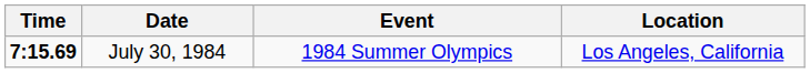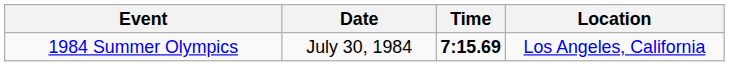 <table class="wikitable" style="font-size: 95%; text-align:center">
 <tr>
+<th width=230>Event</th>
+<th width=125>Date</th>
 <th width=50>Time</th>
-<th width=125>Date</th>
-<th width=230>Event</th>
 <th width=180>Location</th>
 </tr>
 <tr>
+<td><a href='#'>1984 Summer Olympics</a></td>
+<td>July 30, 1984</td>
 <td><strong>7:15.69</strong></td>
-<td>July 30, 1984</td>
-<td><a href='#'>1984 Summer Olympics</a></td>
 <td><a href='#'>Los Angeles, California</a></td>
 </tr>
 </table>
